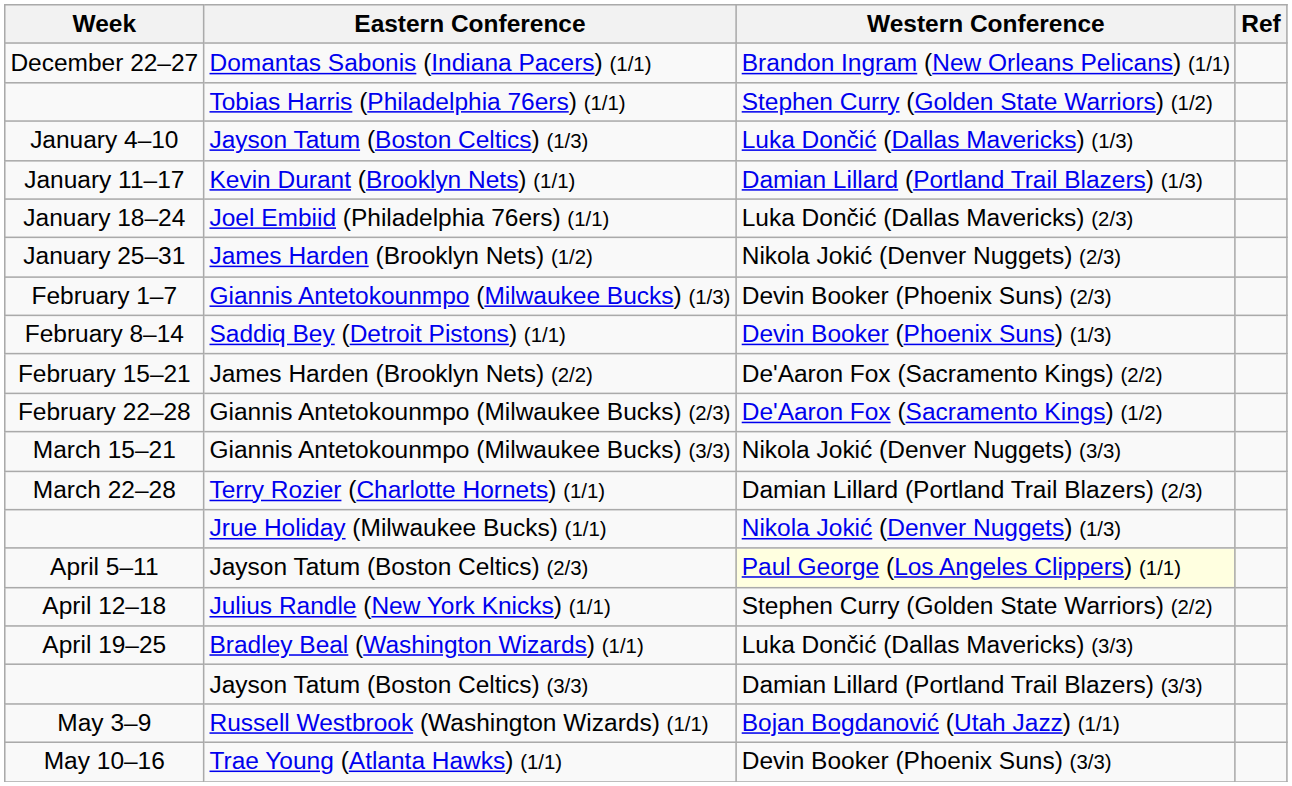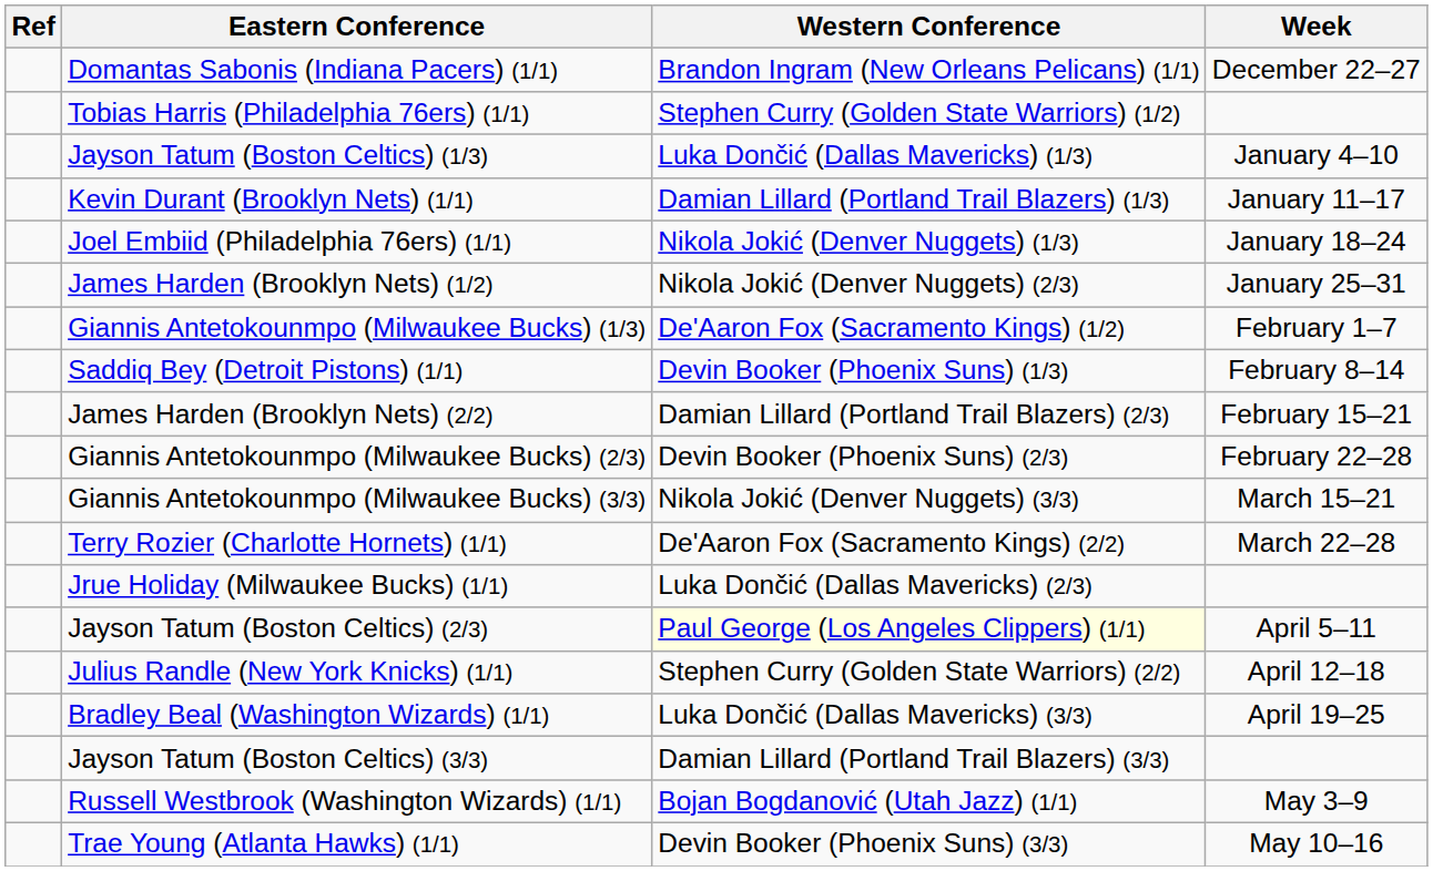 <table class="wikitable sortable" style="text-align:left;">
 <tr>
-<th>Week</th>
+<th class=unsortable>Ref</th>
 <th>Eastern Conference</th>
 <th>Western Conference</th>
-<th class=unsortable>Ref</th>
+<th>Week</th>
 </tr>
 <tr>
-<td style="text-align:center;">December 22–27</td>
+<td style="text-align:center;"></td>
 <td><a href='#'>Domantas Sabonis</a> (<a href='#'>Indiana Pacers</a>) <small>(1/1)</small></td>
 <td><a href='#'>Brandon Ingram</a> (<a href='#'>New Orleans Pelicans</a>) <small>(1/1)</small></td>
-<td style="text-align:center;"></td>
+<td style="text-align:center;">December 22–27</td>
 </tr>
 <tr>
 <td style="text-align:center;"></td>
 <td><a href='#'>Tobias Harris</a> (<a href='#'>Philadelphia 76ers</a>) <small>(1/1)</small></td>
 <td><a href='#'>Stephen Curry</a> (<a href='#'>Golden State Warriors</a>) <small>(1/2)</small></td>
 <td style="text-align:center;"></td>
 </tr>
 <tr>
-<td style="text-align:center;">January 4–10</td>
+<td style="text-align:center;"></td>
 <td><a href='#'>Jayson Tatum</a> (<a href='#'>Boston Celtics</a>) <small>(1/3)</small></td>
 <td><a href='#'>Luka Dončić</a> (<a href='#'>Dallas Mavericks</a>) <small>(1/3)</small></td>
-<td style="text-align:center;"></td>
+<td style="text-align:center;">January 4–10</td>
 </tr>
 <tr>
-<td style="text-align:center;">January 11–17</td>
+<td style="text-align:center;"></td>
 <td><a href='#'>Kevin Durant</a> (<a href='#'>Brooklyn Nets</a>) <small>(1/1)</small></td>
 <td><a href='#'>Damian Lillard</a> (<a href='#'>Portland Trail Blazers</a>) <small>(1/3)</small></td>
-<td style="text-align:center;"></td>
+<td style="text-align:center;">January 11–17</td>
 </tr>
 <tr>
+<td style="text-align:center;"></td>
+<td><a href='#'>Joel Embiid</a> (Philadelphia 76ers) <small>(1/1)</small></td>
+<td><a href='#'>Nikola Jokić</a> (<a href='#'>Denver Nuggets</a>) <small>(1/3)</small></td>
 <td style="text-align:center;">January 18–24</td>
-<td><a href='#'>Joel Embiid</a> (Philadelphia 76ers) <small>(1/1)</small></td>
+</tr>
+<tr>
+<td style="text-align:center;"></td>
+<td><a href='#'>James Harden</a> (Brooklyn Nets) <small>(1/2)</small></td>
+<td>Nikola Jokić (Denver Nuggets) <small>(2/3)</small></td>
+<td style="text-align:center;">January 25–31</td>
+</tr>
+<tr>
+<td style="text-align:center;"></td>
+<td><a href='#'>Giannis Antetokounmpo</a> (<a href='#'>Milwaukee Bucks</a>) <small>(1/3)</small></td>
+<td><a href='#'>De'Aaron Fox</a> (<a href='#'>Sacramento Kings</a>) <small>(1/2)</small></td>
+<td style="text-align:center;">February 1–7</td>
+</tr>
+<tr>
+<td style="text-align:center;"></td>
+<td><a href='#'>Saddiq Bey</a> (<a href='#'>Detroit Pistons</a>) <small>(1/1)</small></td>
+<td><a href='#'>Devin Booker</a> (<a href='#'>Phoenix Suns</a>) <small>(1/3)</small></td>
+<td style="text-align:center;">February 8–14</td>
+</tr>
+<tr>
+<td style="text-align:center;"></td>
+<td>James Harden (Brooklyn Nets) <small>(2/2)</small></td>
+<td>Damian Lillard (Portland Trail Blazers) <small>(2/3)</small></td>
+<td style="text-align:center;">February 15–21</td>
+</tr>
+<tr>
+<td style="text-align:center;"></td>
+<td>Giannis Antetokounmpo (Milwaukee Bucks) <small>(2/3)</small></td>
+<td>Devin Booker (Phoenix Suns) <small>(2/3)</small></td>
+<td style="text-align:center;">February 22–28</td>
+</tr>
+<tr>
+<td style="text-align:center;"></td>
+<td>Giannis Antetokounmpo (Milwaukee Bucks) <small>(3/3)</small></td>
+<td>Nikola Jokić (Denver Nuggets) <small>(3/3)</small></td>
+<td style="text-align:center;">March 15–21</td>
+</tr>
+<tr>
+<td style="text-align:center;"></td>
+<td><a href='#'>Terry Rozier</a> (<a href='#'>Charlotte Hornets</a>) <small>(1/1)</small></td>
+<td>De'Aaron Fox (Sacramento Kings) <small>(2/2)</small></td>
+<td style="text-align:center;">March 22–28</td>
+</tr>
+<tr>
+<td style="text-align:center;"></td>
+<td><a href='#'>Jrue Holiday</a> (Milwaukee Bucks) <small>(1/1)</small></td>
 <td>Luka Dončić (Dallas Mavericks) <small>(2/3)</small></td>
 <td style="text-align:center;"></td>
 </tr>
 <tr>
-<td style="text-align:center;">January 25–31</td>
-<td><a href='#'>James Harden</a> (Brooklyn Nets) <small>(1/2)</small></td>
-<td>Nikola Jokić (Denver Nuggets) <small>(2/3)</small></td>
 <td style="text-align:center;"></td>
-</tr>
-<tr>
-<td style="text-align:center;">February 1–7</td>
-<td><a href='#'>Giannis Antetokounmpo</a> (<a href='#'>Milwaukee Bucks</a>) <small>(1/3)</small></td>
-<td>Devin Booker (Phoenix Suns) <small>(2/3)</small></td>
-<td style="text-align:center;"></td>
-</tr>
-<tr>
-<td style="text-align:center;">February 8–14</td>
-<td><a href='#'>Saddiq Bey</a> (<a href='#'>Detroit Pistons</a>) <small>(1/1)</small></td>
-<td><a href='#'>Devin Booker</a> (<a href='#'>Phoenix Suns</a>) <small>(1/3)</small></td>
-<td style="text-align:center;"></td>
-</tr>
-<tr>
-<td style="text-align:center;">February 15–21</td>
-<td>James Harden (Brooklyn Nets) <small>(2/2)</small></td>
-<td>De'Aaron Fox (Sacramento Kings) <small>(2/2)</small></td>
-<td style="text-align:center;"></td>
-</tr>
-<tr>
-<td style="text-align:center;">February 22–28</td>
-<td>Giannis Antetokounmpo (Milwaukee Bucks) <small>(2/3)</small></td>
-<td><a href='#'>De'Aaron Fox</a> (<a href='#'>Sacramento Kings</a>) <small>(1/2)</small></td>
-<td style="text-align:center;"></td>
-</tr>
-<tr>
-<td style="text-align:center;">March 15–21</td>
-<td>Giannis Antetokounmpo (Milwaukee Bucks) <small>(3/3)</small></td>
-<td>Nikola Jokić (Denver Nuggets) <small>(3/3)</small></td>
-<td style="text-align:center;"></td>
-</tr>
-<tr>
-<td style="text-align:center;">March 22–28</td>
-<td><a href='#'>Terry Rozier</a> (<a href='#'>Charlotte Hornets</a>) <small>(1/1)</small></td>
-<td>Damian Lillard (Portland Trail Blazers) <small>(2/3)</small></td>
-<td style="text-align:center;"></td>
+<td>Jayson Tatum (Boston Celtics) <small>(2/3)</small></td>
+<td style="background: lightyellow;"><a href='#'>Paul George</a> (<a href='#'>Los Angeles Clippers</a>) <small>(1/1)</small></td>
+<td style="text-align:center;">April 5–11</td>
 </tr>
 <tr>
 <td style="text-align:center;"></td>
-<td><a href='#'>Jrue Holiday</a> (Milwaukee Bucks) <small>(1/1)</small></td>
-<td><a href='#'>Nikola Jokić</a> (<a href='#'>Denver Nuggets</a>) <small>(1/3)</small></td>
-<td style="text-align:center;"></td>
+<td><a href='#'>Julius Randle</a> (<a href='#'>New York Knicks</a>) <small>(1/1)</small></td>
+<td>Stephen Curry (Golden State Warriors) <small>(2/2)</small></td>
+<td style="text-align:center;">April 12–18</td>
 </tr>
 <tr>
-<td style="text-align:center;">April 5–11</td>
-<td>Jayson Tatum (Boston Celtics) <small>(2/3)</small></td>
-<td style="background: lightyellow;"><a href='#'>Paul George</a> (<a href='#'>Los Angeles Clippers</a>) <small>(1/1)</small></td>
 <td style="text-align:center;"></td>
-</tr>
-<tr>
-<td style="text-align:center;">April 12–18</td>
-<td><a href='#'>Julius Randle</a> (<a href='#'>New York Knicks</a>) <small>(1/1)</small></td>
-<td>Stephen Curry (Golden State Warriors) <small>(2/2)</small></td>
-<td style="text-align:center;"></td>
-</tr>
-<tr>
-<td style="text-align:center;">April 19–25</td>
 <td><a href='#'>Bradley Beal</a> (<a href='#'>Washington Wizards</a>) <small>(1/1)</small></td>
 <td>Luka Dončić (Dallas Mavericks) <small>(3/3)</small></td>
-<td style="text-align:center;"></td>
+<td style="text-align:center;">April 19–25</td>
 </tr>
 <tr>
 <td style="text-align:center;"></td>
 <td>Jayson Tatum (Boston Celtics) <small>(3/3)</small></td>
 <td>Damian Lillard (Portland Trail Blazers) <small>(3/3)</small></td>
 <td style="text-align:center;"></td>
 </tr>
 <tr>
-<td style="text-align:center;">May 3–9</td>
+<td style="text-align:center;"></td>
 <td><a href='#'>Russell Westbrook</a> (Washington Wizards) <small>(1/1)</small></td>
 <td><a href='#'>Bojan Bogdanović</a> (<a href='#'>Utah Jazz</a>) <small>(1/1)</small></td>
-<td style="text-align:center;"></td>
+<td style="text-align:center;">May 3–9</td>
 </tr>
 <tr>
-<td style="text-align:center;">May 10–16</td>
+<td style="text-align:center;"></td>
 <td><a href='#'>Trae Young</a> (<a href='#'>Atlanta Hawks</a>) <small>(1/1)</small></td>
 <td>Devin Booker (Phoenix Suns) <small>(3/3)</small></td>
-<td style="text-align:center;"></td>
+<td style="text-align:center;">May 10–16</td>
 </tr>
 </table>
